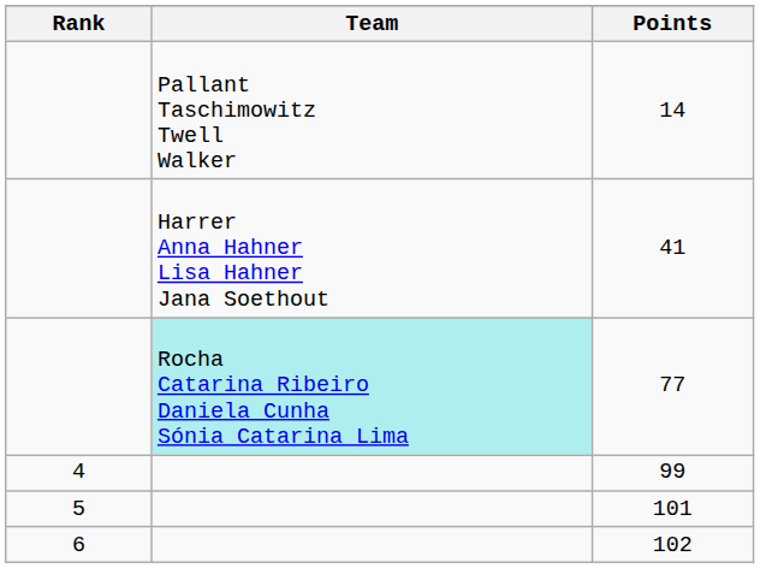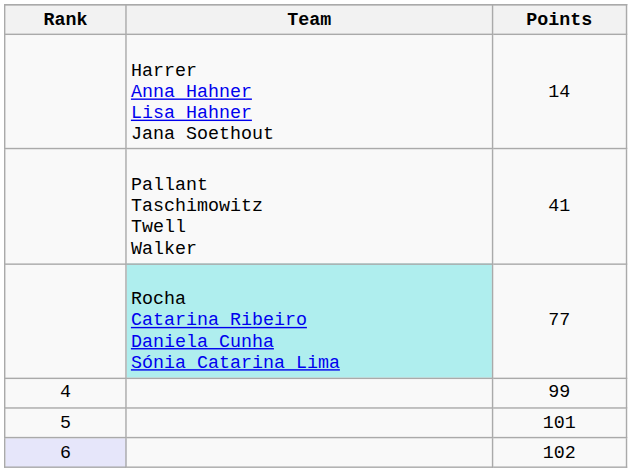 <table class="wikitable" width=50%>
 <tr>
 </tr>
 <tr>
 <th width=10%>Rank</th>
 <th width=30%>Team</th>
 <th width=10%>Points</th>
 </tr>
 <tr align="center">
 <td></td>
-<td align="left"><br>Pallant<br>Taschimowitz<br>Twell<br>Walker</td>
+<td align="left"><br>Harrer<br><a href='#'>Anna Hahner</a><br><a href='#'>Lisa Hahner</a><br>Jana Soethout</td>
 <td>14</td>
 </tr>
 <tr align="center">
 <td></td>
-<td align="left"><br>Harrer<br><a href='#'>Anna Hahner</a><br><a href='#'>Lisa Hahner</a><br>Jana Soethout</td>
+<td align="left"><br>Pallant<br>Taschimowitz<br>Twell<br>Walker</td>
 <td>41</td>
 </tr>
 <tr align="center">
 <td></td>
 <td align="left" style="background: paleturquoise;"><br>Rocha<br><a href='#'>Catarina Ribeiro</a><br><a href='#'>Daniela Cunha</a><br><a href='#'>Sónia Catarina Lima</a></td>
 <td>77</td>
 </tr>
 <tr align="center">
 <td>4</td>
 <td align="left"></td>
 <td>99</td>
 </tr>
 <tr align="center">
 <td>5</td>
 <td align="left"></td>
 <td>101</td>
 </tr>
 <tr align="center">
-<td>6</td>
+<td style="background: lavender;">6</td>
 <td align="left"></td>
 <td>102</td>
 </tr>
 </table>
